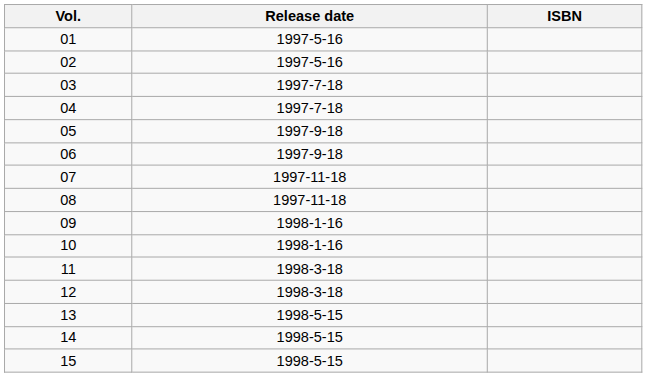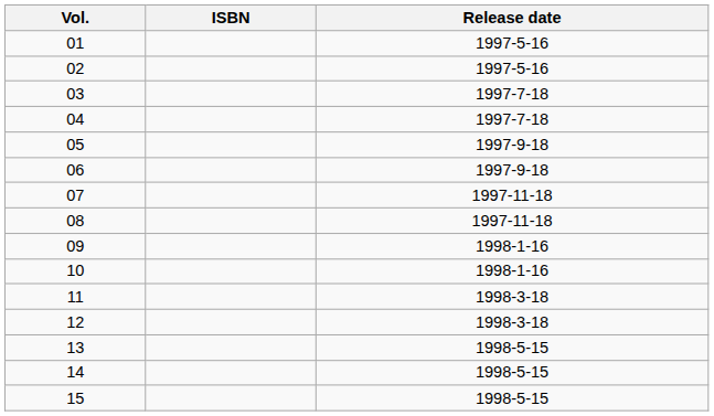 <table class="wikitable" width="50%" style="font-size:90%;">
 <tr>
 <th width="20%">Vol.</th>
+<th>ISBN</th>
 <th>Release date</th>
-<th>ISBN</th>
 </tr>
 <tr align="center">
 <td>01</td>
+<td></td>
 <td>1997-5-16</td>
-<td></td>
 </tr>
 <tr align="center">
 <td>02</td>
+<td></td>
 <td>1997-5-16</td>
-<td></td>
 </tr>
 <tr align="center">
 <td>03</td>
+<td></td>
 <td>1997-7-18</td>
-<td></td>
 </tr>
 <tr align="center">
 <td>04</td>
+<td></td>
 <td>1997-7-18</td>
-<td></td>
 </tr>
 <tr align="center">
 <td>05</td>
+<td></td>
 <td>1997-9-18</td>
-<td></td>
 </tr>
 <tr align="center">
 <td>06</td>
+<td></td>
 <td>1997-9-18</td>
-<td></td>
 </tr>
 <tr align="center">
 <td>07</td>
+<td></td>
 <td>1997-11-18</td>
-<td></td>
 </tr>
 <tr align="center">
 <td>08</td>
+<td></td>
 <td>1997-11-18</td>
-<td></td>
 </tr>
 <tr align="center">
 <td>09</td>
+<td></td>
 <td>1998-1-16</td>
-<td></td>
 </tr>
 <tr align="center">
 <td>10</td>
+<td></td>
 <td>1998-1-16</td>
-<td></td>
 </tr>
 <tr align="center">
 <td>11</td>
+<td></td>
 <td>1998-3-18</td>
-<td></td>
 </tr>
 <tr align="center">
 <td>12</td>
+<td></td>
 <td>1998-3-18</td>
-<td></td>
 </tr>
 <tr align="center">
 <td>13</td>
+<td></td>
 <td>1998-5-15</td>
-<td></td>
 </tr>
 <tr align="center">
 <td>14</td>
+<td></td>
 <td>1998-5-15</td>
-<td></td>
 </tr>
 <tr align="center">
 <td>15</td>
+<td></td>
 <td>1998-5-15</td>
-<td></td>
 </tr>
 </table>
